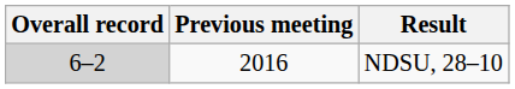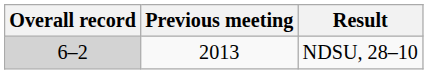 <table class="wikitable">
 <tr align="center">
 <th>Overall record</th>
 <th>Previous meeting</th>
 <th>Result</th>
 </tr>
 <tr align="center">
 <td style="background: lightgrey;">6–2</td>
-<td>2016</td>
+<td>2013</td>
 <td>NDSU, 28–10</td>
 </tr>
 </table>
